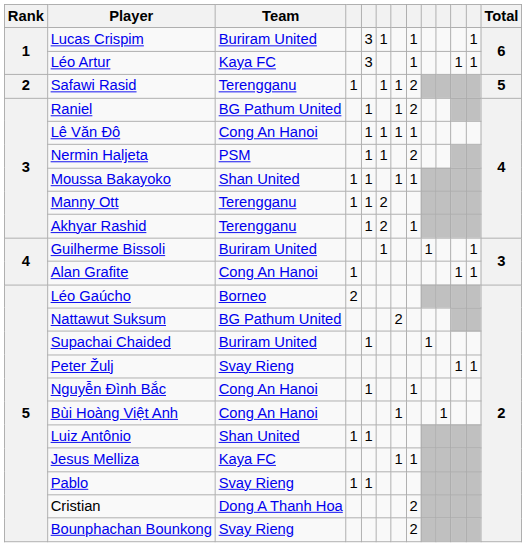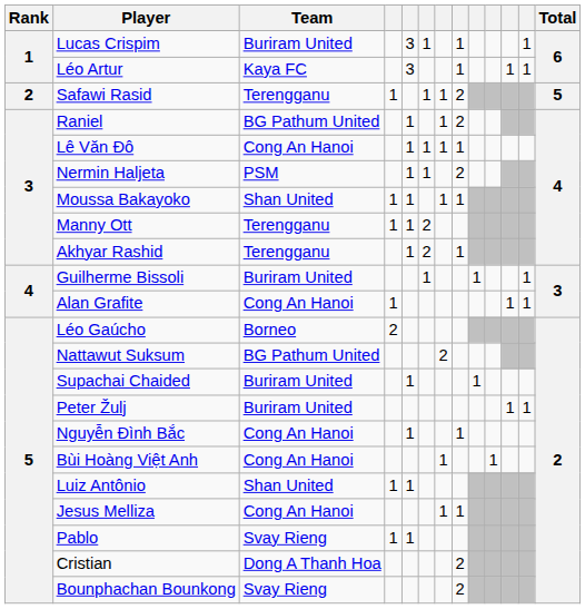 <table class="wikitable" style="text-align:center">
 <tr>
 <th>Rank</th>
 <th>Player</th>
 <th>Team</th>
 <th></th>
 <th></th>
 <th></th>
 <th></th>
 <th></th>
 <th></th>
 <th></th>
 <th></th>
 <th></th>
 <th>Total</th>
 </tr>
 <tr>
 <th rowspan="2">1</th>
 <td align=left> <a href='#'>Lucas Crispim</a></td>
 <td align=left> <a href='#'>Buriram United</a></td>
 <td></td>
 <td>3</td>
 <td>1</td>
 <td></td>
 <td>1</td>
 <td></td>
 <td></td>
 <td></td>
 <td>1</td>
 <th rowspan="2">6</th>
 </tr>
 <tr>
 <td align=left> <a href='#'>Léo Artur</a></td>
 <td align=left> <a href='#'>Kaya FC</a></td>
 <td></td>
 <td>3</td>
 <td></td>
 <td></td>
 <td>1</td>
 <td></td>
 <td></td>
 <td>1</td>
 <td>1</td>
 </tr>
 <tr>
 <th rowspan="1">2</th>
 <td align=left> <a href='#'>Safawi Rasid</a></td>
 <td align=left> <a href='#'>Terengganu</a></td>
 <td>1</td>
 <td></td>
 <td>1</td>
 <td>1</td>
 <td>2</td>
 <td style="background-color: silver"></td>
 <td style="background-color: silver"></td>
 <td style="background-color: silver"></td>
 <td style="background-color: silver"></td>
 <th rowspan="1">5</th>
 </tr>
 <tr>
 <th rowspan="6">3</th>
 <td align=left> <a href='#'>Raniel</a></td>
 <td align=left> <a href='#'>BG Pathum United</a></td>
 <td></td>
 <td>1</td>
 <td></td>
 <td>1</td>
 <td>2</td>
 <td></td>
 <td></td>
 <td style="background-color: silver"></td>
 <td style="background-color: silver"></td>
 <th rowspan="6">4</th>
 </tr>
 <tr>
 <td align=left> <a href='#'>Lê Văn Đô</a></td>
 <td align=left> <a href='#'>Cong An Hanoi</a></td>
 <td></td>
 <td>1</td>
 <td>1</td>
 <td>1</td>
 <td>1</td>
 <td></td>
 <td></td>
 <td></td>
 <td></td>
 </tr>
 <tr>
 <td align=left> <a href='#'>Nermin Haljeta</a></td>
 <td align=left> <a href='#'>PSM</a></td>
 <td></td>
 <td>1</td>
 <td>1</td>
 <td></td>
 <td>2</td>
 <td></td>
 <td></td>
 <td style="background-color: silver"></td>
 <td style="background-color: silver"></td>
 </tr>
 <tr>
 <td align=left> <a href='#'>Moussa Bakayoko</a></td>
 <td align=left> <a href='#'>Shan United</a></td>
 <td>1</td>
 <td>1</td>
 <td></td>
 <td>1</td>
 <td>1</td>
 <td style="background-color: silver"></td>
 <td style="background-color: silver"></td>
 <td style="background-color: silver"></td>
 <td style="background-color: silver"></td>
 </tr>
 <tr>
 <td align=left> <a href='#'>Manny Ott</a></td>
 <td align=left> <a href='#'>Terengganu</a></td>
 <td>1</td>
 <td>1</td>
 <td>2</td>
 <td></td>
 <td></td>
 <td style="background-color: silver"></td>
 <td style="background-color: silver"></td>
 <td style="background-color: silver"></td>
 <td style="background-color: silver"></td>
 </tr>
 <tr>
 <td align=left> <a href='#'>Akhyar Rashid</a></td>
 <td align=left> <a href='#'>Terengganu</a></td>
 <td></td>
 <td>1</td>
 <td>2</td>
 <td></td>
 <td>1</td>
 <td style="background-color: silver"></td>
 <td style="background-color: silver"></td>
 <td style="background-color: silver"></td>
 <td style="background-color: silver"></td>
 </tr>
 <tr>
 <th rowspan="2">4</th>
 <td align=left> <a href='#'>Guilherme Bissoli</a></td>
 <td align=left> <a href='#'>Buriram United</a></td>
 <td></td>
 <td></td>
 <td>1</td>
 <td></td>
 <td></td>
 <td>1</td>
 <td></td>
 <td></td>
 <td>1</td>
 <th rowspan="2">3</th>
 </tr>
 <tr>
 <td align=left> <a href='#'>Alan Grafite</a></td>
 <td align=left> <a href='#'>Cong An Hanoi</a></td>
 <td>1</td>
 <td></td>
 <td></td>
 <td></td>
 <td></td>
 <td></td>
 <td></td>
 <td>1</td>
 <td>1</td>
 </tr>
 <tr>
 <th rowspan="11">5</th>
 <td align=left> <a href='#'>Léo Gaúcho</a></td>
 <td align=left> <a href='#'>Borneo</a></td>
 <td>2</td>
 <td></td>
 <td></td>
 <td></td>
 <td></td>
 <td style="background-color: silver"></td>
 <td style="background-color: silver"></td>
 <td style="background-color: silver"></td>
 <td style="background-color: silver"></td>
 <th rowspan="11">2</th>
 </tr>
 <tr>
 <td align=left> <a href='#'>Nattawut Suksum</a></td>
 <td align=left> <a href='#'>BG Pathum United</a></td>
 <td></td>
 <td></td>
 <td></td>
 <td>2</td>
 <td></td>
 <td></td>
 <td></td>
 <td style="background-color: silver"></td>
 <td style="background-color: silver"></td>
 </tr>
 <tr>
 <td align=left> <a href='#'>Supachai Chaided</a></td>
 <td align=left> <a href='#'>Buriram United</a></td>
 <td></td>
 <td>1</td>
 <td></td>
 <td></td>
 <td></td>
 <td>1</td>
 <td></td>
 <td></td>
 <td></td>
 </tr>
 <tr>
 <td align=left> <a href='#'>Peter Žulj</a></td>
-<td align=left> <a href='#'>Svay Rieng</a></td>
+<td align=left> <a href='#'>Buriram United</a></td>
 <td></td>
 <td></td>
 <td></td>
 <td></td>
 <td></td>
 <td></td>
 <td></td>
 <td>1</td>
 <td>1</td>
 </tr>
 <tr>
 <td align=left> <a href='#'>Nguyễn Đình Bắc</a></td>
 <td align=left> <a href='#'>Cong An Hanoi</a></td>
 <td></td>
 <td>1</td>
 <td></td>
 <td></td>
 <td>1</td>
 <td></td>
 <td></td>
 <td></td>
 <td></td>
 </tr>
 <tr>
 <td align=left> <a href='#'>Bùi Hoàng Việt Anh</a></td>
 <td align=left> <a href='#'>Cong An Hanoi</a></td>
 <td></td>
 <td></td>
 <td></td>
 <td>1</td>
 <td></td>
 <td></td>
 <td>1</td>
 <td></td>
 <td></td>
 </tr>
 <tr>
 <td align=left> <a href='#'>Luiz Antônio</a></td>
 <td align=left> <a href='#'>Shan United</a></td>
 <td>1</td>
 <td>1</td>
 <td></td>
 <td></td>
 <td></td>
 <td style="background-color: silver"></td>
 <td style="background-color: silver"></td>
 <td style="background-color: silver"></td>
 <td style="background-color: silver"></td>
 </tr>
 <tr>
 <td align=left> <a href='#'>Jesus Melliza</a></td>
-<td align=left> <a href='#'>Kaya FC</a></td>
+<td align=left> <a href='#'>Cong An Hanoi</a></td>
 <td></td>
 <td></td>
 <td></td>
 <td>1</td>
 <td>1</td>
 <td style="background-color: silver"></td>
 <td style="background-color: silver"></td>
 <td style="background-color: silver"></td>
 <td style="background-color: silver"></td>
 </tr>
 <tr>
 <td align=left> <a href='#'>Pablo</a></td>
 <td align=left> <a href='#'>Svay Rieng</a></td>
 <td>1</td>
 <td>1</td>
 <td></td>
 <td></td>
 <td></td>
 <td style="background-color: silver"></td>
 <td style="background-color: silver"></td>
 <td style="background-color: silver"></td>
 <td style="background-color: silver"></td>
 </tr>
 <tr>
 <td align=left> Cristian</td>
 <td align=left> <a href='#'>Dong A Thanh Hoa</a></td>
 <td></td>
 <td></td>
 <td></td>
 <td></td>
 <td>2</td>
 <td style="background-color: silver"></td>
 <td style="background-color: silver"></td>
 <td style="background-color: silver"></td>
 <td style="background-color: silver"></td>
 </tr>
 <tr>
 <td align=left> <a href='#'>Bounphachan Bounkong</a></td>
 <td align=left> <a href='#'>Svay Rieng</a></td>
 <td></td>
 <td></td>
 <td></td>
 <td></td>
 <td>2</td>
 <td style="background-color: silver"></td>
 <td style="background-color: silver"></td>
 <td style="background-color: silver"></td>
 <td style="background-color: silver"></td>
 </tr>
 </table>
